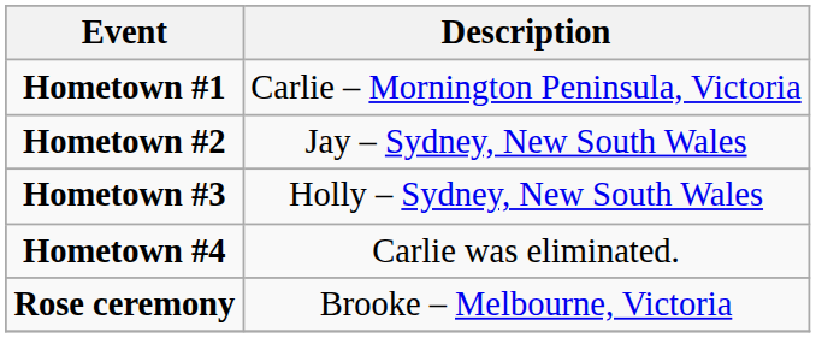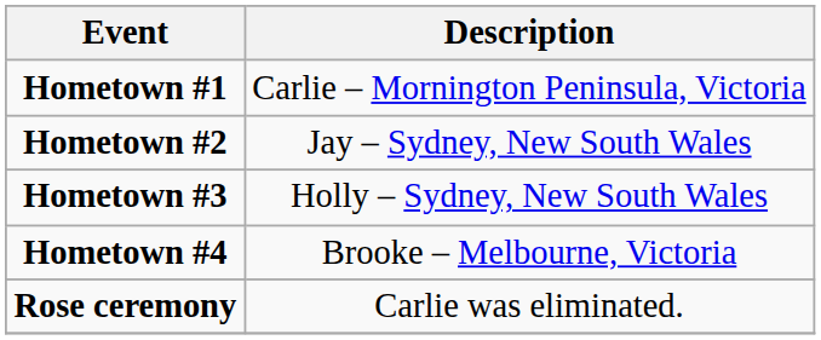 <table class="wikitable sortable" style="text-align:center;">
 <tr>
 <th>Event</th>
 <th>Description</th>
 </tr>
 <tr>
 <td><strong>Hometown #1</strong></td>
 <td>Carlie – <a href='#'>Mornington Peninsula, Victoria</a></td>
 </tr>
 <tr>
 <td><strong>Hometown #2</strong></td>
 <td>Jay – <a href='#'>Sydney, New South Wales</a></td>
 </tr>
 <tr>
 <td><strong>Hometown #3</strong></td>
 <td>Holly – <a href='#'>Sydney, New South Wales</a></td>
 </tr>
 <tr>
 <td><strong>Hometown #4</strong></td>
-<td>Carlie was eliminated.</td>
+<td>Brooke – <a href='#'>Melbourne, Victoria</a></td>
 </tr>
 <tr>
 <td><strong>Rose ceremony</strong></td>
-<td>Brooke – <a href='#'>Melbourne, Victoria</a></td>
+<td>Carlie was eliminated.</td>
 </tr>
 <tr>
 </tr>
 </table>
